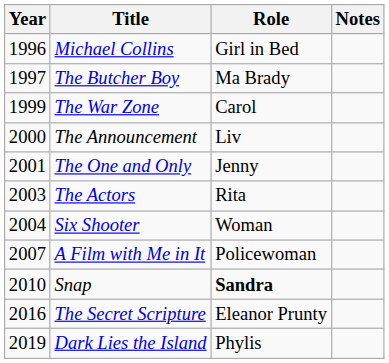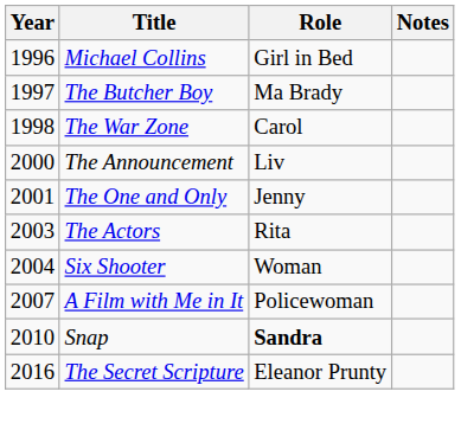 <table class="wikitable sortable">
 <tr>
 <th>Year</th>
 <th>Title</th>
 <th>Role</th>
 <th>Notes</th>
 </tr>
 <tr>
 <td>1996</td>
 <td><a href='#'><em>Michael Collins</em></a></td>
 <td>Girl in Bed</td>
 <td></td>
 </tr>
 <tr>
 <td>1997</td>
 <td><a href='#'><em>The Butcher Boy</em></a></td>
 <td>Ma Brady</td>
 <td></td>
 </tr>
 <tr>
-<td>1999</td>
+<td>1998</td>
 <td><em><a href='#'>The War Zone</a></em></td>
 <td>Carol</td>
 <td></td>
 </tr>
 <tr>
 <td>2000</td>
 <td><em>The Announcement</em></td>
 <td>Liv</td>
 <td></td>
 </tr>
 <tr>
 <td>2001</td>
 <td><a href='#'><em>The One and Only</em></a></td>
 <td>Jenny</td>
 <td></td>
 </tr>
 <tr>
 <td>2003</td>
 <td><em><a href='#'>The Actors</a></em></td>
 <td>Rita</td>
 <td></td>
 </tr>
 <tr>
 <td>2004</td>
 <td><em><a href='#'>Six Shooter</a></em></td>
 <td>Woman</td>
 <td></td>
 </tr>
 <tr>
 <td>2007</td>
 <td><em><a href='#'>A Film with Me in It</a></em></td>
 <td>Policewoman</td>
 <td></td>
 </tr>
 <tr>
 <td>2010</td>
 <td><em>Snap</em></td>
 <td><strong>Sandra</strong></td>
 <td></td>
 </tr>
 <tr>
 <td>2016</td>
 <td><a href='#'><em>The Secret Scripture</em></a></td>
 <td>Eleanor Prunty</td>
 <td></td>
 </tr>
-<tr>
-<td>2019</td>
-<td><em><a href='#'>Dark Lies the Island</a></em></td>
-<td>Phylis</td>
-<td></td>
-</tr>
 </table>
